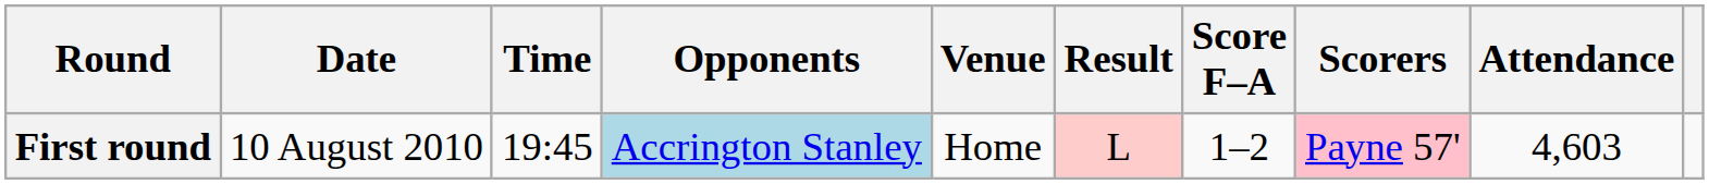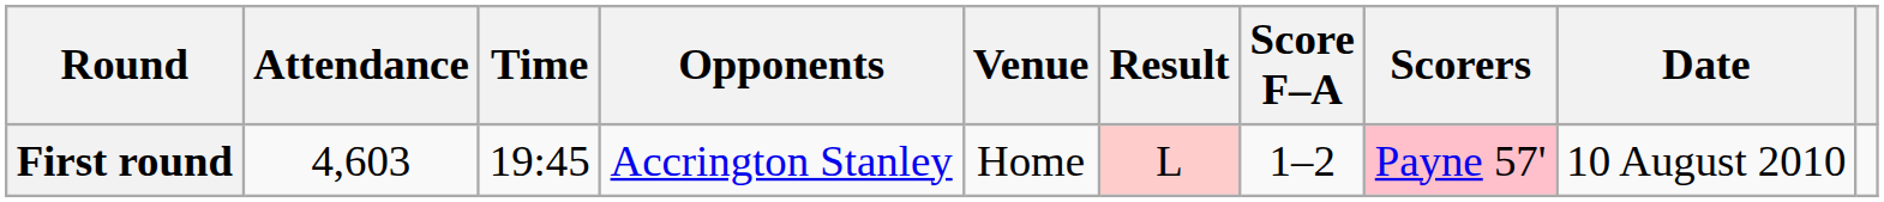 <table class="wikitable plainrowheaders" style="text-align:center">
 <tr>
 <th scope="col">Round</th>
-<th scope="col">Date</th>
+<th scope="col">Attendance</th>
 <th scope="col">Time</th>
 <th scope="col">Opponents</th>
 <th scope="col">Venue</th>
 <th scope="col">Result</th>
 <th scope="col">Score<br>F–A</th>
 <th scope="col">Scorers</th>
-<th scope="col">Attendance</th>
+<th scope="col">Date</th>
 <th scope="col"></th>
 </tr>
 <tr>
 <th scope=row>First round</th>
-<td>10 August 2010</td>
+<td>4,603</td>
 <td>19:45</td>
-<td align=left style="background: lightblue;"><a href='#'>Accrington Stanley</a></td>
+<td align=left><a href='#'>Accrington Stanley</a></td>
 <td>Home</td>
 <td bgcolor=#FFCCCC>L</td>
 <td>1–2 </td>
 <td style="background: pink;"><a href='#'>Payne</a> 57'</td>
-<td>4,603</td>
+<td>10 August 2010</td>
 <td></td>
 </tr>
 </table>
